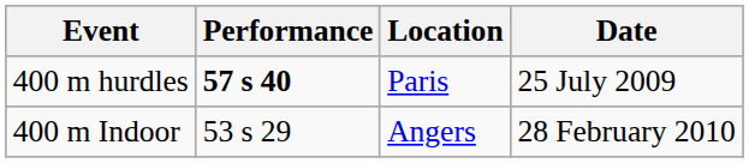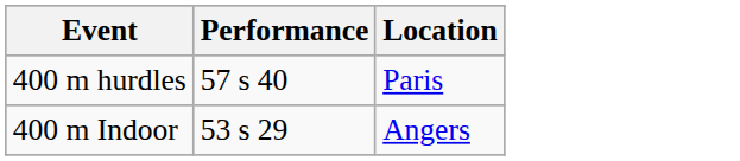 <table class="wikitable" style="border-collapse: collapse; font-size: 95%;">
 <tr>
 <th scope=col>Event</th>
 <th scope=col>Performance</th>
 <th scope=col>Location</th>
-<th scope=col>Date</th>
 </tr>
 <tr>
 <td>400 m hurdles</td>
-<td><strong>57 s 40</strong></td>
+<td>57 s 40</td>
 <td><a href='#'>Paris</a></td>
-<td>25 July 2009</td>
 </tr>
 <tr>
 <td>400 m Indoor</td>
 <td>53 s 29</td>
 <td><a href='#'>Angers</a></td>
-<td>28 February 2010</td>
 </tr>
 </table>
